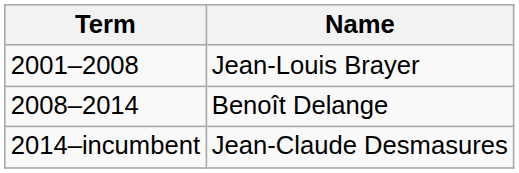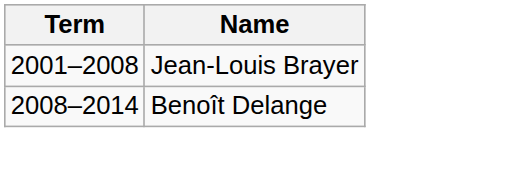 <table class="wikitable">
 <tr>
 <th>Term</th>
 <th>Name</th>
 </tr>
 <tr>
 <td>2001–2008</td>
 <td>Jean-Louis Brayer</td>
 </tr>
 <tr>
 <td>2008–2014</td>
 <td>Benoît Delange</td>
 </tr>
-<tr>
-<td>2014–incumbent</td>
-<td>Jean-Claude Desmasures</td>
-</tr>
 </table>
